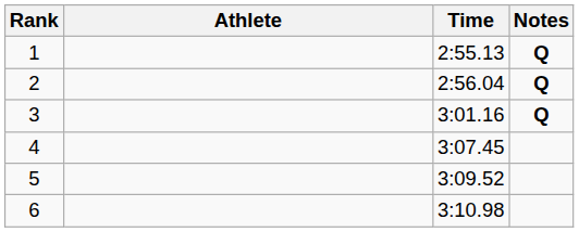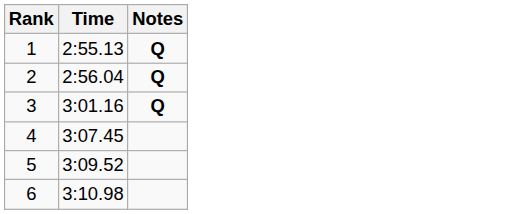 <table class=wikitable>
 <tr>
 <th>Rank</th>
-<th style=width:18em>Athlete</th>
 <th>Time</th>
 <th>Notes</th>
 </tr>
 <tr align=center>
 <td>1</td>
-<td align=left></td>
 <td>2:55.13</td>
 <td><strong>Q</strong></td>
 </tr>
 <tr align=center>
 <td>2</td>
-<td align=left></td>
 <td>2:56.04</td>
 <td><strong>Q</strong></td>
 </tr>
 <tr align=center>
 <td>3</td>
-<td align=left></td>
 <td>3:01.16</td>
 <td><strong>Q</strong></td>
 </tr>
 <tr align=center>
 <td>4</td>
-<td align=left></td>
 <td>3:07.45</td>
 <td></td>
 </tr>
 <tr align=center>
 <td>5</td>
-<td align=left></td>
 <td>3:09.52</td>
 <td></td>
 </tr>
 <tr align=center>
 <td>6</td>
-<td align=left></td>
 <td>3:10.98</td>
 <td></td>
 </tr>
 </table>
